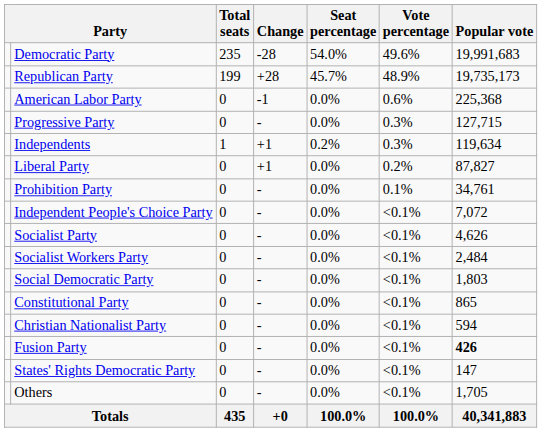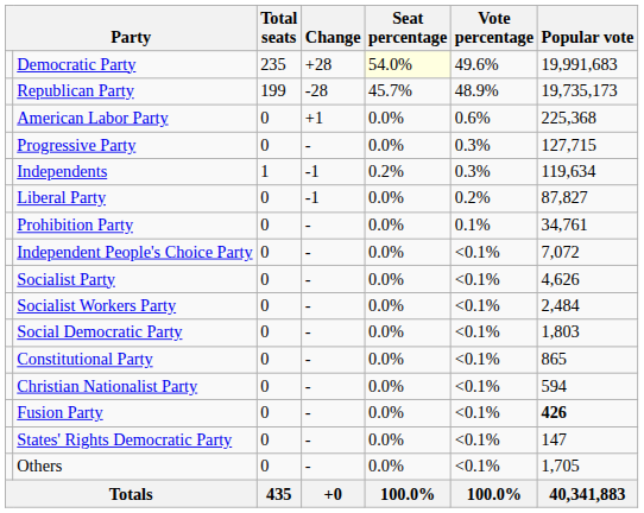 <table class=wikitable>
 <tr valign=bottom>
 <th colspan=2>Party</th>
 <th>Total<br>seats</th>
 <th>Change</th>
 <th>Seat<br>percentage</th>
 <th>Vote<br>percentage</th>
 <th>Popular vote</th>
 </tr>
 <tr>
 <td></td>
 <td><a href='#'>Democratic Party</a></td>
 <td>235</td>
-<td>-28</td>
-<td>54.0%</td>
+<td>+28</td>
+<td style="background: lightyellow;">54.0%</td>
 <td>49.6%</td>
 <td>19,991,683</td>
 </tr>
 <tr>
 <td></td>
 <td><a href='#'>Republican Party</a></td>
 <td>199</td>
-<td>+28</td>
+<td>-28</td>
 <td>45.7%</td>
 <td>48.9%</td>
 <td>19,735,173</td>
 </tr>
 <tr>
 <td></td>
 <td><a href='#'>American Labor Party</a></td>
 <td>0</td>
-<td>-1</td>
+<td>+1</td>
 <td>0.0%</td>
 <td>0.6%</td>
 <td>225,368</td>
 </tr>
 <tr>
 <td></td>
 <td><a href='#'>Progressive Party</a></td>
 <td>0</td>
 <td>-</td>
 <td>0.0%</td>
 <td>0.3%</td>
 <td>127,715</td>
 </tr>
 <tr>
 <td></td>
 <td><a href='#'>Independents</a></td>
 <td>1</td>
-<td>+1</td>
+<td>-1</td>
 <td>0.2%</td>
 <td>0.3%</td>
 <td>119,634</td>
 </tr>
 <tr>
 <td></td>
 <td><a href='#'>Liberal Party</a></td>
 <td>0</td>
-<td>+1</td>
+<td>-1</td>
 <td>0.0%</td>
 <td>0.2%</td>
 <td>87,827</td>
 </tr>
 <tr>
 <td></td>
 <td><a href='#'>Prohibition Party</a></td>
 <td>0</td>
 <td>-</td>
 <td>0.0%</td>
 <td>0.1%</td>
 <td>34,761</td>
 </tr>
 <tr>
 <td></td>
 <td><a href='#'>Independent People's Choice Party</a></td>
 <td>0</td>
 <td>-</td>
 <td>0.0%</td>
 <td><0.1%</td>
 <td>7,072</td>
 </tr>
 <tr>
 <td></td>
 <td><a href='#'>Socialist Party</a></td>
 <td>0</td>
 <td>-</td>
 <td>0.0%</td>
 <td><0.1%</td>
 <td>4,626</td>
 </tr>
 <tr>
 <td></td>
 <td><a href='#'>Socialist Workers Party</a></td>
 <td>0</td>
 <td>-</td>
 <td>0.0%</td>
 <td><0.1%</td>
 <td>2,484</td>
 </tr>
 <tr>
 <td></td>
 <td><a href='#'>Social Democratic Party</a></td>
 <td>0</td>
 <td>-</td>
 <td>0.0%</td>
 <td><0.1%</td>
 <td>1,803</td>
 </tr>
 <tr>
 <td></td>
 <td><a href='#'>Constitutional Party</a></td>
 <td>0</td>
 <td>-</td>
 <td>0.0%</td>
 <td><0.1%</td>
 <td>865</td>
 </tr>
 <tr>
 <td></td>
 <td><a href='#'>Christian Nationalist Party</a></td>
 <td>0</td>
 <td>-</td>
 <td>0.0%</td>
 <td><0.1%</td>
 <td>594</td>
 </tr>
 <tr>
 <td></td>
 <td><a href='#'>Fusion Party</a></td>
 <td>0</td>
 <td>-</td>
 <td>0.0%</td>
 <td><0.1%</td>
 <td><strong>426</strong></td>
 </tr>
 <tr>
 <td></td>
 <td><a href='#'>States' Rights Democratic Party</a></td>
 <td>0</td>
 <td>-</td>
 <td>0.0%</td>
 <td><0.1%</td>
 <td>147</td>
 </tr>
 <tr>
 <td></td>
 <td>Others</td>
 <td>0</td>
 <td>-</td>
 <td>0.0%</td>
 <td><0.1%</td>
 <td>1,705</td>
 </tr>
 <tr>
 <th colspan=2>Totals</th>
 <th>435</th>
 <th>+0</th>
 <th>100.0%</th>
 <th>100.0%</th>
 <th>40,341,883</th>
 </tr>
 </table>
